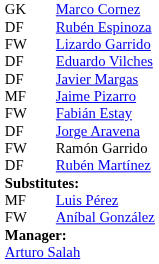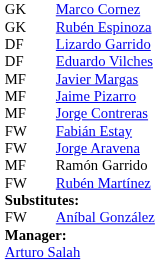 <table style="font-size:90%; margin:0.2em auto;" cellspacing="0" cellpadding="0">
 <tr>
 <th width="25"></th>
 <th width="25"></th>
 </tr>
 <tr>
 <td>GK</td>
 <td><strong> </strong></td>
 <td><a href='#'>Marco Cornez</a></td>
 </tr>
 <tr>
-<td>DF</td>
+<td>GK</td>
 <td><strong> </strong></td>
 <td><a href='#'>Rubén Espinoza</a></td>
 </tr>
 <tr>
-<td>FW</td>
+<td>DF</td>
 <td><strong> </strong></td>
 <td><a href='#'>Lizardo Garrido</a></td>
 </tr>
 <tr>
 <td>DF</td>
 <td><strong> </strong></td>
 <td><a href='#'>Eduardo Vilches</a></td>
 </tr>
 <tr>
-<td>DF</td>
+<td>MF</td>
 <td><strong> </strong></td>
 <td><a href='#'>Javier Margas</a></td>
 </tr>
 <tr>
 <td>MF</td>
 <td><strong> </strong></td>
 <td><a href='#'>Jaime Pizarro</a></td>
 </tr>
 <tr>
+<td>MF</td>
+<td><strong> </strong></td>
+<td><a href='#'>Jorge Contreras</a></td>
+<td></td>
+<td></td>
+</tr>
+<tr>
 <td>FW</td>
 <td><strong> </strong></td>
 <td><a href='#'>Fabián Estay</a></td>
 </tr>
 <tr>
-<td>DF</td>
+<td>FW</td>
 <td><strong> </strong></td>
 <td><a href='#'>Jorge Aravena</a></td>
 </tr>
 <tr>
-<td>FW</td>
+<td>MF</td>
 <td><strong> </strong></td>
 <td>Ramón Garrido</td>
 </tr>
 <tr>
-<td>DF</td>
+<td>FW</td>
 <td><strong> </strong></td>
 <td><a href='#'>Rubén Martínez</a></td>
 <td></td>
 <td></td>
 </tr>
 <tr>
 <td colspan=3><strong>Substitutes:</strong></td>
-</tr>
-<tr>
-<td>MF</td>
-<td><strong> </strong></td>
-<td><a href='#'>Luis Pérez</a></td>
-<td></td>
-<td></td>
 </tr>
 <tr>
 <td>FW</td>
 <td><strong> </strong></td>
 <td><a href='#'>Aníbal González</a></td>
 <td></td>
 <td></td>
 </tr>
 <tr>
 <td colspan=3><strong>Manager:</strong></td>
 </tr>
 <tr>
 <td colspan=4> <a href='#'>Arturo Salah</a></td>
 </tr>
 </table>
